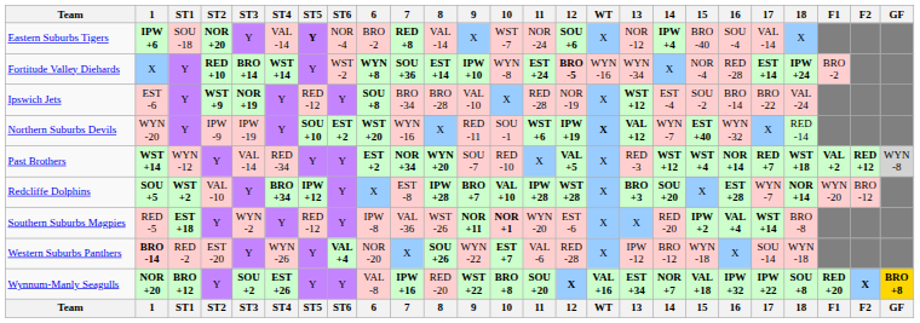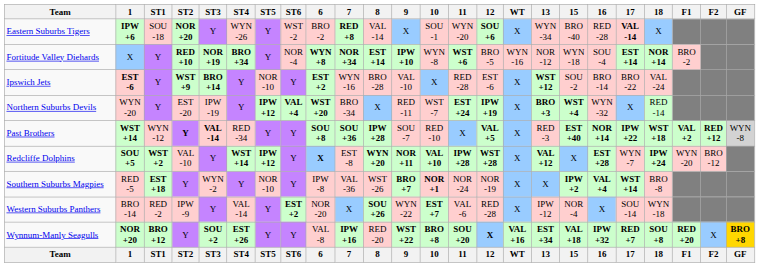 <table class="wikitable sortable" style="font-size:85%; text-align:center; width:90%">
 <tr>
 <th valign="middle">Team</th>
 <th>1</th>
 <th>ST1</th>
 <th>ST2</th>
 <th>ST3</th>
 <th>ST4</th>
 <th>ST5</th>
 <th>ST6</th>
 <th>6</th>
 <th>7</th>
 <th>8</th>
 <th>9</th>
 <th>10</th>
 <th>11</th>
 <th>12</th>
 <th>WT</th>
 <th>13</th>
-<th>14</th>
 <th>15</th>
 <th>16</th>
 <th>17</th>
 <th>18</th>
 <th>F1</th>
 <th>F2</th>
 <th>GF</th>
 </tr>
 <tr>
 <td align="left"><a href='#'>Eastern Suburbs Tigers</a></td>
 <td style="background:#CFC;"><strong>IPW</strong><br><strong>+6</strong></td>
 <td style="background:#FFCFCF;">SOU<br>-18</td>
 <td style="background:#CFC;"><strong>NOR</strong><br><strong>+20</strong></td>
 <td style="background:#c584ff;">Y</td>
-<td style="background:#FFCFCF;">VAL<br>-14</td>
-<td style="background:#c584ff;"><strong>Y</strong></td>
-<td style="background:#FFCFCF;">NOR<br>-4</td>
+<td style="background:#FFCFCF;">WYN<br>-26</td>
+<td style="background:#c584ff;">Y</td>
+<td style="background:#FFCFCF;">WST<br>-2</td>
 <td style="background:#FFCFCF;">BRO<br>-2</td>
 <td style="background:#CFC;"><strong>RED</strong><br><strong>+8</strong></td>
 <td style="background:#FFCFCF;">VAL<br>-14</td>
 <td style="background:#99ccff;">X</td>
-<td style="background:#FFCFCF;">WST<br>-7</td>
-<td style="background:#FFCFCF;">NOR<br>-24</td>
+<td style="background:#FFCFCF;">SOU<br>-1</td>
+<td style="background:#FFCFCF;">WYN<br>-20</td>
 <td style="background:#cfc;"><strong>SOU</strong><br><strong>+6</strong></td>
 <td style="background:#99ccff;">X</td>
-<td style="background:#FFCFCF;">NOR<br>-12</td>
-<td style="background:#cfc;"><strong>IPW</strong><br><strong>+4</strong></td>
+<td style="background:#FFCFCF;">WYN<br>-34</td>
 <td style="background:#FFCFCF;">BRO<br>-40</td>
-<td style="background:#FFCFCF;">SOU<br>-4</td>
-<td style="background:#FFCFCF;">VAL<br>-14</td>
+<td style="background:#FFCFCF;">RED<br>-28</td>
+<td style="background:#FFCFCF;"><strong>VAL<br>-14</strong></td>
 <td style="background:#99ccff;">X</td>
 <td style="background:#808080;"></td>
 <td style="background:#808080;"></td>
 <td style="background:#808080;"></td>
 </tr>
 <tr>
 <td align="left"><a href='#'>Fortitude Valley Diehards</a></td>
 <td style="background:#99ccff;">X</td>
 <td style="background:#c584ff;">Y</td>
 <td style="background:#cfc;"><strong>RED</strong><br><strong>+10</strong></td>
-<td style="background:#cfc;"><strong>BRO</strong><br><strong>+14</strong></td>
-<td style="background:#cfc;"><strong>WST</strong><br><strong>+14</strong></td>
+<td style="background:#cfc;"><strong>NOR</strong><br><strong>+19</strong></td>
+<td style="background:#cfc;"><strong>BRO</strong><br><strong>+34</strong></td>
 <td style="background:#c584ff;">Y</td>
-<td style="background:#FFCFCF;">WST<br>-2</td>
+<td style="background:#FFCFCF;">NOR<br>-4</td>
 <td style="background:#cfc;"><strong>WYN</strong><br><strong>+8</strong></td>
-<td style="background:#cfc;"><strong>SOU</strong><br><strong>+36</strong></td>
+<td style="background:#cfc;"><strong>NOR</strong><br><strong>+34</strong></td>
 <td style="background:#cfc;"><strong>EST</strong><br><strong>+14</strong></td>
 <td style="background:#cfc;"><strong>IPW</strong><br><strong>+10</strong></td>
 <td style="background:#FFCFCF;">WYN<br>-8</td>
-<td style="background:#cfc;"><strong>EST</strong><br><strong>+24</strong></td>
-<td style="background:#FFCFCF;"><strong>BRO<br>-5</strong></td>
+<td style="background:#cfc;"><strong>WST</strong><br><strong>+6</strong></td>
+<td style="background:#FFCFCF;">BRO<br>-5</td>
 <td style="background:#FFCFCF;">WYN<br>-16</td>
-<td style="background:#FFCFCF;">WYN<br>-34</td>
-<td style="background:#99ccff;">X</td>
-<td style="background:#FFCFCF;">NOR<br>-4</td>
-<td style="background:#FFCFCF;">RED<br>-28</td>
+<td style="background:#FFCFCF;">NOR<br>-12</td>
+<td style="background:#FFCFCF;">WYN<br>-18</td>
+<td style="background:#FFCFCF;">SOU<br>-4</td>
 <td style="background:#cfc;"><strong>EST</strong><br><strong>+14</strong></td>
-<td style="background:#cfc;"><strong>IPW</strong><br><strong>+24</strong></td>
+<td style="background:#cfc;"><strong>NOR</strong><br><strong>+14</strong></td>
 <td style="background:#FFCFCF;">BRO<br>-2</td>
 <td style="background:#808080;"></td>
 <td style="background:#808080;"></td>
 </tr>
 <tr>
 <td align="left"><a href='#'>Ipswich Jets</a></td>
-<td style="background:#FFCFCF;">EST<br>-6</td>
+<td style="background:#FFCFCF;"><strong>EST<br>-6</strong></td>
 <td style="background:#c584ff;">Y</td>
 <td style="background:#cfc;"><strong>WST</strong><br><strong>+9</strong></td>
-<td style="background:#cfc;"><strong>NOR</strong><br><strong>+19</strong></td>
+<td style="background:#cfc;"><strong>BRO</strong><br><strong>+14</strong></td>
 <td style="background:#c584ff;">Y</td>
-<td style="background:#FFCFCF;">RED<br>-12</td>
+<td style="background:#FFCFCF;">NOR<br>-10</td>
 <td style="background:#c584ff;">Y</td>
-<td style="background:#cfc;"><strong>SOU</strong><br><strong>+8</strong></td>
-<td style="background:#FFCFCF;">BRO<br>-34</td>
+<td style="background:#cfc;"><strong>EST</strong><br><strong>+2</strong></td>
+<td style="background:#FFCFCF;">WYN<br>-16</td>
 <td style="background:#FFCFCF;">BRO<br>-28</td>
 <td style="background:#FFCFCF;">VAL<br>-10</td>
 <td style="background:#99ccff;">X</td>
 <td style="background:#FFCFCF;">RED<br>-28</td>
-<td style="background:#FFCFCF;">NOR<br>-19</td>
+<td style="background:#FFCFCF;">EST<br>-6</td>
 <td style="background:#99ccff;">X</td>
 <td style="background:#cfc;"><strong>WST</strong><br><strong>+12</strong></td>
-<td style="background:#FFCFCF;">EST<br>-4</td>
 <td style="background:#FFCFCF;">SOU<br>-2</td>
 <td style="background:#FFCFCF;">BRO<br>-14</td>
 <td style="background:#FFCFCF;">BRO<br>-22</td>
 <td style="background:#FFCFCF;">VAL<br>-24</td>
 <td style="background:#808080;"></td>
 <td style="background:#808080;"></td>
 <td style="background:#808080;"></td>
 </tr>
 <tr>
 <td align="left"><a href='#'>Northern Suburbs Devils</a></td>
 <td style="background:#FFCFCF;">WYN<br>-20</td>
 <td style="background:#c584ff;">Y</td>
-<td style="background:#FFCFCF;">IPW<br>-9</td>
+<td style="background:#FFCFCF;">EST<br>-20</td>
 <td style="background:#FFCFCF;">IPW<br>-19</td>
 <td style="background:#c584ff;">Y</td>
-<td style="background:#cfc;"><strong>SOU</strong><br><strong>+10</strong></td>
-<td style="background:#cfc;"><strong>EST</strong><br><strong>+2</strong></td>
+<td style="background:#cfc;"><strong>IPW</strong><br><strong>+12</strong></td>
+<td style="background:#cfc;"><strong>VAL</strong><br><strong>+4</strong></td>
 <td style="background:#cfc;"><strong>WST</strong><br><strong>+20</strong></td>
-<td style="background:#FFCFCF;">WYN<br>-16</td>
+<td style="background:#FFCFCF;">BRO<br>-34</td>
 <td style="background:#99ccff;">X</td>
 <td style="background:#FFCFCF;">RED<br>-11</td>
-<td style="background:#FFCFCF;">SOU<br>-1</td>
-<td style="background:#cfc;"><strong>WST</strong><br><strong>+6</strong></td>
+<td style="background:#FFCFCF;">WST<br>-7</td>
+<td style="background:#cfc;"><strong>EST</strong><br><strong>+24</strong></td>
 <td style="background:#cfc;"><strong>IPW</strong><br><strong>+19</strong></td>
-<td style="background:#99ccff;"><strong>X</strong></td>
-<td style="background:#cfc;"><strong>VAL</strong><br><strong>+12</strong></td>
-<td style="background:#FFCFCF;">WYN<br>-7</td>
-<td style="background:#cfc;"><strong>EST</strong><br><strong>+40</strong></td>
+<td style="background:#99ccff;">X</td>
+<td style="background:#cfc;"><strong>BRO</strong><br><strong>+3</strong></td>
+<td style="background:#cfc;"><strong>WST</strong><br><strong>+4</strong></td>
 <td style="background:#FFCFCF;">WYN<br>-32</td>
 <td style="background:#99ccff;">X</td>
 <td style="background:#cfc;">RED<br>-14</td>
 <td style="background:#808080;"></td>
 <td style="background:#808080;"></td>
 <td style="background:#808080;"></td>
 </tr>
 <tr>
 <td align="left"><a href='#'>Past Brothers</a></td>
 <td style="background:#cfc;"><strong>WST</strong><br><strong>+14</strong></td>
 <td style="background:#FFCFCF;">WYN<br>-12</td>
-<td style="background:#c584ff;">Y</td>
-<td style="background:#FFCFCF;">VAL<br>-14</td>
+<td style="background:#c584ff;"><strong>Y</strong></td>
+<td style="background:#FFCFCF;"><strong>VAL<br>-14</strong></td>
 <td style="background:#FFCFCF;">RED<br>-34</td>
 <td style="background:#c584ff;">Y</td>
 <td style="background:#c584ff;">Y</td>
-<td style="background:#cfc;"><strong>EST</strong><br><strong>+2</strong></td>
-<td style="background:#cfc;"><strong>NOR</strong><br><strong>+34</strong></td>
-<td style="background:#cfc;"><strong>WYN</strong><br><strong>+20</strong></td>
+<td style="background:#cfc;"><strong>SOU</strong><br><strong>+8</strong></td>
+<td style="background:#cfc;"><strong>SOU</strong><br><strong>+36</strong></td>
+<td style="background:#cfc;"><strong>IPW</strong><br><strong>+28</strong></td>
 <td style="background:#FFCFCF;">SOU<br>-7</td>
 <td style="background:#FFCFCF;">RED<br>-10</td>
 <td style="background:#99ccff;">X</td>
 <td style="background:#cfc;"><strong>VAL</strong><br><strong>+5</strong></td>
 <td style="background:#99ccff;">X</td>
 <td style="background:#FFCFCF;">RED<br>-3</td>
-<td style="background:#cfc;"><strong>WST</strong><br><strong>+12</strong></td>
-<td style="background:#cfc;"><strong>WST</strong><br><strong>+4</strong></td>
+<td style="background:#cfc;"><strong>EST</strong><br><strong>+40</strong></td>
 <td style="background:#cfc;"><strong>NOR</strong><br><strong>+14</strong></td>
-<td style="background:#cfc;"><strong>RED</strong><br><strong>+7</strong></td>
+<td style="background:#cfc;"><strong>IPW</strong><br><strong>+22</strong></td>
 <td style="background:#cfc;"><strong>WST</strong><br><strong>+18</strong></td>
 <td style="background:#cfc;"><strong>VAL</strong><br><strong>+2</strong></td>
 <td style="background:#cfc;"><strong>RED</strong><br><strong>+12</strong></td>
 <td style="background:#D3D3D3;">WYN<br>-8</td>
 </tr>
 <tr>
 <td align="left"><a href='#'>Redcliffe Dolphins</a></td>
 <td style="background:#cfc;"><strong>SOU</strong><br><strong>+5</strong></td>
 <td style="background:#cfc;"><strong>WST</strong><br><strong>+2</strong></td>
 <td style="background:#FFCFCF;">VAL<br>-10</td>
 <td style="background:#c584ff;">Y</td>
-<td style="background:#cfc;"><strong>BRO</strong><br><strong>+34</strong></td>
+<td style="background:#cfc;"><strong>WST</strong><br><strong>+14</strong></td>
 <td style="background:#cfc;"><strong>IPW</strong><br><strong>+12</strong></td>
 <td style="background:#c584ff;">Y</td>
-<td style="background:#99ccff;">X</td>
+<td style="background:#99ccff;"><strong>X</strong></td>
 <td style="background:#FFCFCF;">EST<br>-8</td>
-<td style="background:#cfc;"><strong>IPW</strong><br><strong>+28</strong></td>
-<td style="background:#cfc;"><strong>BRO</strong><br><strong>+7</strong></td>
+<td style="background:#cfc;"><strong>WYN</strong><br><strong>+20</strong></td>
+<td style="background:#cfc;"><strong>NOR</strong><br><strong>+11</strong></td>
 <td style="background:#cfc;"><strong>VAL</strong><br><strong>+10</strong></td>
 <td style="background:#cfc;"><strong>IPW</strong><br><strong>+28</strong></td>
 <td style="background:#cfc;"><strong>WST</strong><br><strong>+28</strong></td>
 <td style="background:#99ccff;">X</td>
-<td style="background:#cfc;"><strong>BRO</strong><br><strong>+3</strong></td>
-<td style="background:#cfc;"><strong>SOU</strong><br><strong>+20</strong></td>
+<td style="background:#cfc;"><strong>VAL</strong><br><strong>+12</strong></td>
 <td style="background:#99ccff;">X</td>
 <td style="background:#cfc;"><strong>EST</strong><br><strong>+28</strong></td>
 <td style="background:#FFCFCF;">WYN<br>-7</td>
-<td style="background:#cfc;"><strong>NOR</strong><br><strong>+14</strong></td>
+<td style="background:#cfc;"><strong>IPW</strong><br><strong>+24</strong></td>
 <td style="background:#FFCFCF;">WYN<br>-20</td>
 <td style="background:#FFCFCF;">BRO<br>-12</td>
 <td style="background:#808080;"></td>
 </tr>
 <tr>
 <td align="left"><a href='#'>Southern Suburbs Magpies</a></td>
 <td style="background:#FFCFCF;">RED<br>-5</td>
 <td style="background:#cfc;"><strong>EST</strong><br><strong>+18</strong></td>
 <td style="background:#c584ff;">Y</td>
 <td style="background:#FFCFCF;">WYN<br>-2</td>
 <td style="background:#c584ff;">Y</td>
-<td style="background:#FFCFCF;">RED<br>-12</td>
+<td style="background:#FFCFCF;">NOR<br>-10</td>
 <td style="background:#c584ff;">Y</td>
 <td style="background:#FFCFCF;">IPW<br>-8</td>
 <td style="background:#FFCFCF;">VAL<br>-36</td>
 <td style="background:#FFCFCF;">WST<br>-26</td>
-<td style="background:#cfc;"><strong>NOR</strong><br><strong>+11</strong></td>
+<td style="background:#cfc;"><strong>BRO</strong><br><strong>+7</strong></td>
 <td style="background:#FFCFCF;"><strong>NOR</strong><br><strong>+1</strong></td>
-<td style="background:#FFCFCF;">WYN<br>-20</td>
-<td style="background:#FFCFCF;">EST<br>-6</td>
+<td style="background:#FFCFCF;">NOR<br>-24</td>
+<td style="background:#FFCFCF;">NOR<br>-19</td>
 <td style="background:#99ccff;">X</td>
 <td style="background:#99ccff;">X</td>
-<td style="background:#FFCFCF;">RED<br>-20</td>
 <td style="background:#cfc;"><strong>IPW</strong><br><strong>+2</strong></td>
 <td style="background:#cfc;"><strong>VAL</strong><br><strong>+4</strong></td>
 <td style="background:#cfc;"><strong>WST</strong><br><strong>+14</strong></td>
 <td style="background:#FFCFCF;">BRO<br>-8</td>
 <td style="background:#808080;"></td>
 <td style="background:#808080;"></td>
 <td style="background:#808080;"></td>
 </tr>
 <tr>
 <td align="left"><a href='#'>Western Suburbs Panthers</a></td>
-<td style="background:#FFCFCF;"><strong>BRO<br>-14</strong></td>
+<td style="background:#FFCFCF;">BRO<br>-14</td>
 <td style="background:#FFCFCF;">RED<br>-2</td>
-<td style="background:#FFCFCF;">EST<br>-20</td>
+<td style="background:#FFCFCF;">IPW<br>-9</td>
 <td style="background:#c584ff;">Y</td>
-<td style="background:#FFCFCF;">WYN<br>-26</td>
+<td style="background:#FFCFCF;">VAL<br>-14</td>
 <td style="background:#c584ff;">Y</td>
-<td style="background:#cfc;"><strong>VAL</strong><br><strong>+4</strong></td>
+<td style="background:#cfc;"><strong>EST</strong><br><strong>+2</strong></td>
 <td style="background:#FFCFCF;">NOR<br>-20</td>
 <td style="background:#99ccff;">X</td>
 <td style="background:#cfc;"><strong>SOU</strong><br><strong>+26</strong></td>
 <td style="background:#FFCFCF;">WYN<br>-22</td>
 <td style="background:#cfc;"><strong>EST</strong><br><strong>+7</strong></td>
 <td style="background:#FFCFCF;">VAL<br>-6</td>
 <td style="background:#FFCFCF;">RED<br>-28</td>
 <td style="background:#99ccff;">X</td>
 <td style="background:#FFCFCF;">IPW<br>-12</td>
-<td style="background:#FFCFCF;">BRO<br>-12</td>
-<td style="background:#FFCFCF;">WYN<br>-18</td>
+<td style="background:#FFCFCF;">NOR<br>-4</td>
 <td style="background:#99ccff;">X</td>
 <td style="background:#FFCFCF;">SOU<br>-14</td>
 <td style="background:#FFCFCF;">WYN<br>-18</td>
 <td style="background:#808080;"></td>
 <td style="background:#808080;"></td>
 <td style="background:#808080;"></td>
 </tr>
 <tr>
 <td align="left"><a href='#'>Wynnum-Manly Seagulls</a></td>
 <td style="background:#cfc;"><strong>NOR</strong><br><strong>+20</strong></td>
 <td style="background:#cfc;"><strong>BRO</strong><br><strong>+12</strong></td>
 <td style="background:#c584ff;">Y</td>
 <td style="background:#cfc;"><strong>SOU</strong><br><strong>+2</strong></td>
 <td style="background:#cfc;"><strong>EST</strong><br><strong>+26</strong></td>
 <td style="background:#c584ff;">Y</td>
 <td style="background:#c584ff;">Y</td>
 <td style="background:#FFCFCF;">VAL<br>-8</td>
 <td style="background:#cfc;"><strong>IPW</strong><br><strong>+16</strong></td>
 <td style="background:#FFCFCF;">RED<br>-20</td>
 <td style="background:#cfc;"><strong>WST</strong><br><strong>+22</strong></td>
 <td style="background:#cfc;"><strong>BRO</strong><br><strong>+8</strong></td>
 <td style="background:#cfc;"><strong>SOU</strong><br><strong>+20</strong></td>
 <td style="background:#99ccff;"><strong>X</strong></td>
 <td style="background:#cfc;"><strong>VAL</strong><br><strong>+16</strong></td>
 <td style="background:#cfc;"><strong>EST</strong><br><strong>+34</strong></td>
-<td style="background:#cfc;"><strong>NOR</strong><br><strong>+7</strong></td>
 <td style="background:#cfc;"><strong>VAL</strong><br><strong>+18</strong></td>
 <td style="background:#cfc;"><strong>IPW</strong><br><strong>+32</strong></td>
-<td style="background:#cfc;"><strong>IPW</strong><br><strong>+22</strong></td>
+<td style="background:#cfc;"><strong>RED</strong><br><strong>+7</strong></td>
 <td style="background:#cfc;"><strong>SOU</strong><br><strong>+8</strong></td>
 <td style="background:#cfc;"><strong>RED</strong><br><strong>+20</strong></td>
-<td style="background:#99ccff;"><strong>X</strong></td>
+<td style="background:#99ccff;">X</td>
 <td style="background:#FFD700;"><strong>BRO</strong><br><strong>+8</strong></td>
 </tr>
 <tr valign="top">
 <th valign="middle">Team</th>
 <th>1</th>
 <th>ST1</th>
 <th>ST2</th>
 <th>ST3</th>
 <th>ST4</th>
 <th>ST5</th>
 <th>ST6</th>
 <th>6</th>
 <th>7</th>
 <th>8</th>
 <th>9</th>
 <th>10</th>
 <th>11</th>
 <th>12</th>
 <th>WT</th>
 <th>13</th>
-<th>14</th>
 <th>15</th>
 <th>16</th>
 <th>17</th>
 <th>18</th>
 <th>F1</th>
 <th>F2</th>
 <th>GF</th>
 </tr>
 </table>
